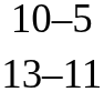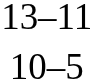 <table style="text-align:center">
 <tr>
 <th width=200></th>
 <th width=100></th>
 <th width=200></th>
 </tr>
 <tr>
 <td align=right><strong></strong></td>
-<td>10–5</td>
+<td>13–11</td>
 <td align=left></td>
 </tr>
 <tr>
 <td align=right><strong></strong></td>
-<td>13–11</td>
+<td>10–5</td>
 <td align=left></td>
 </tr>
 </table>
